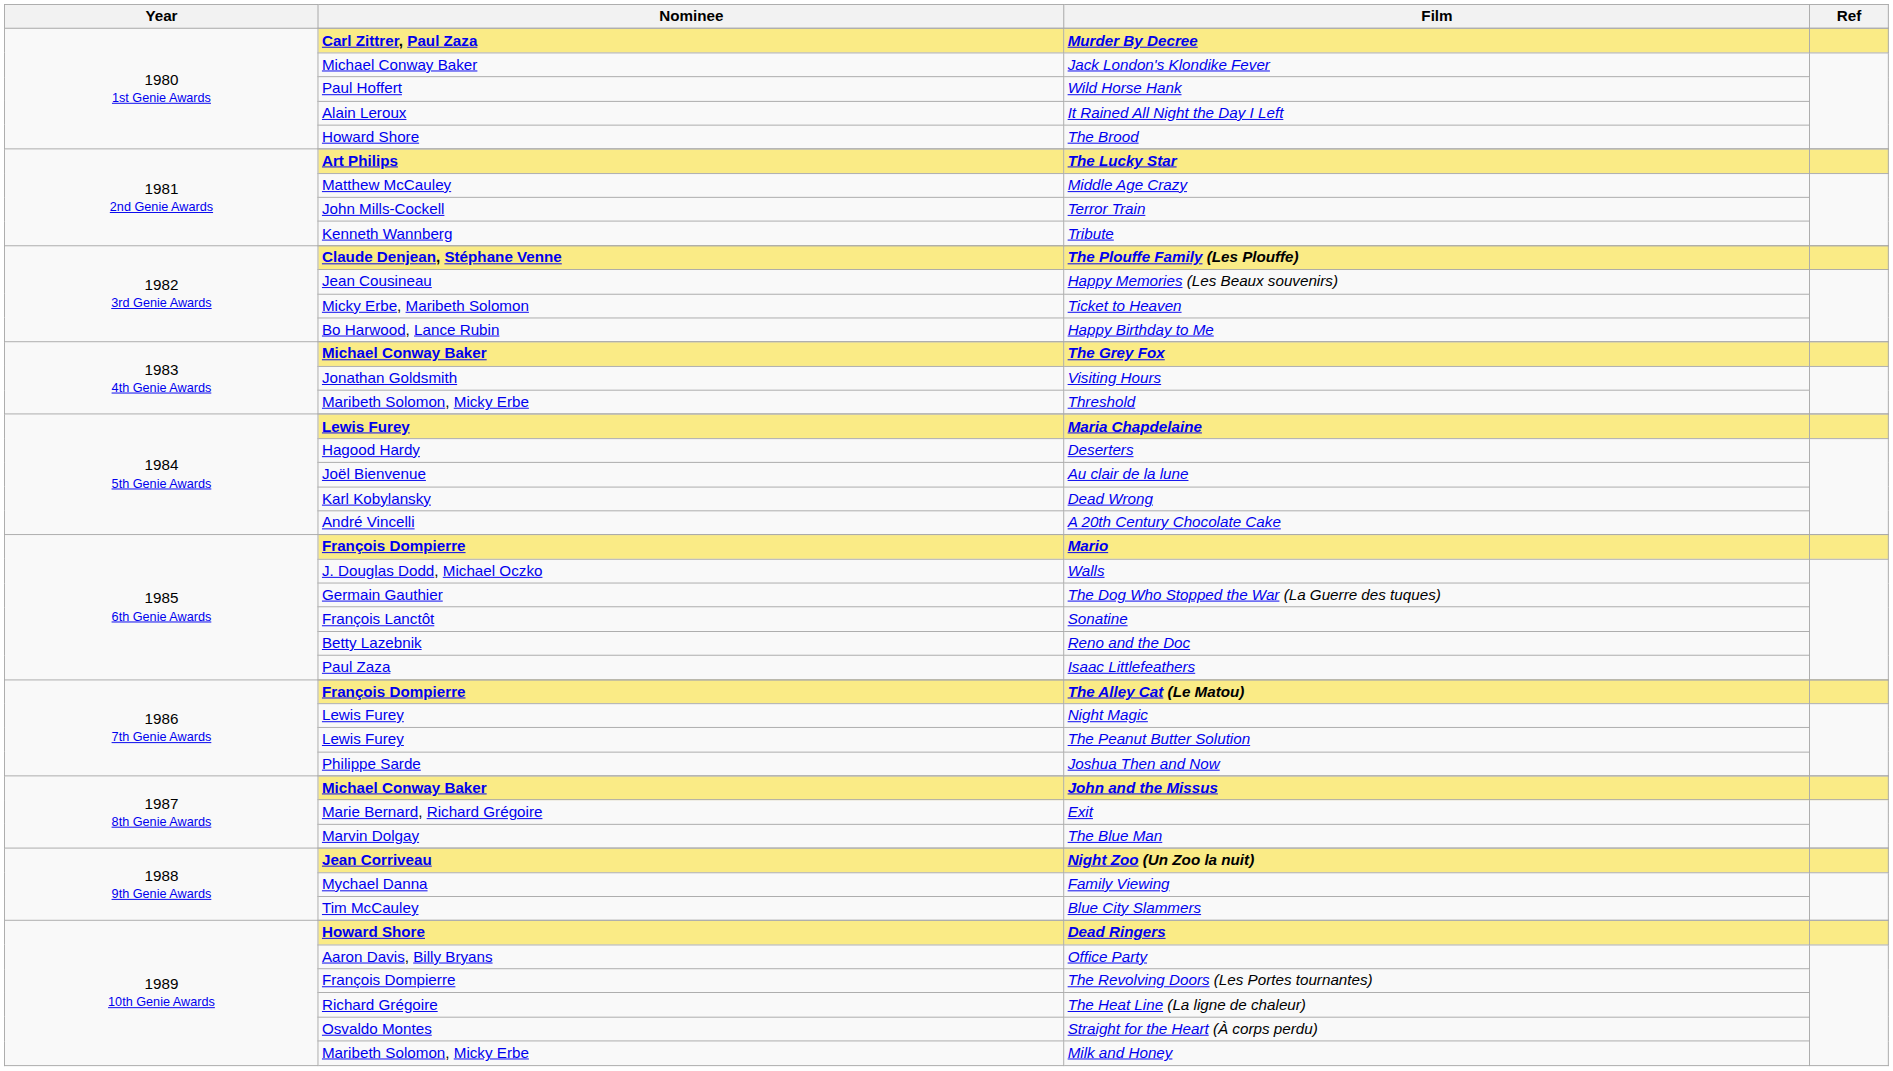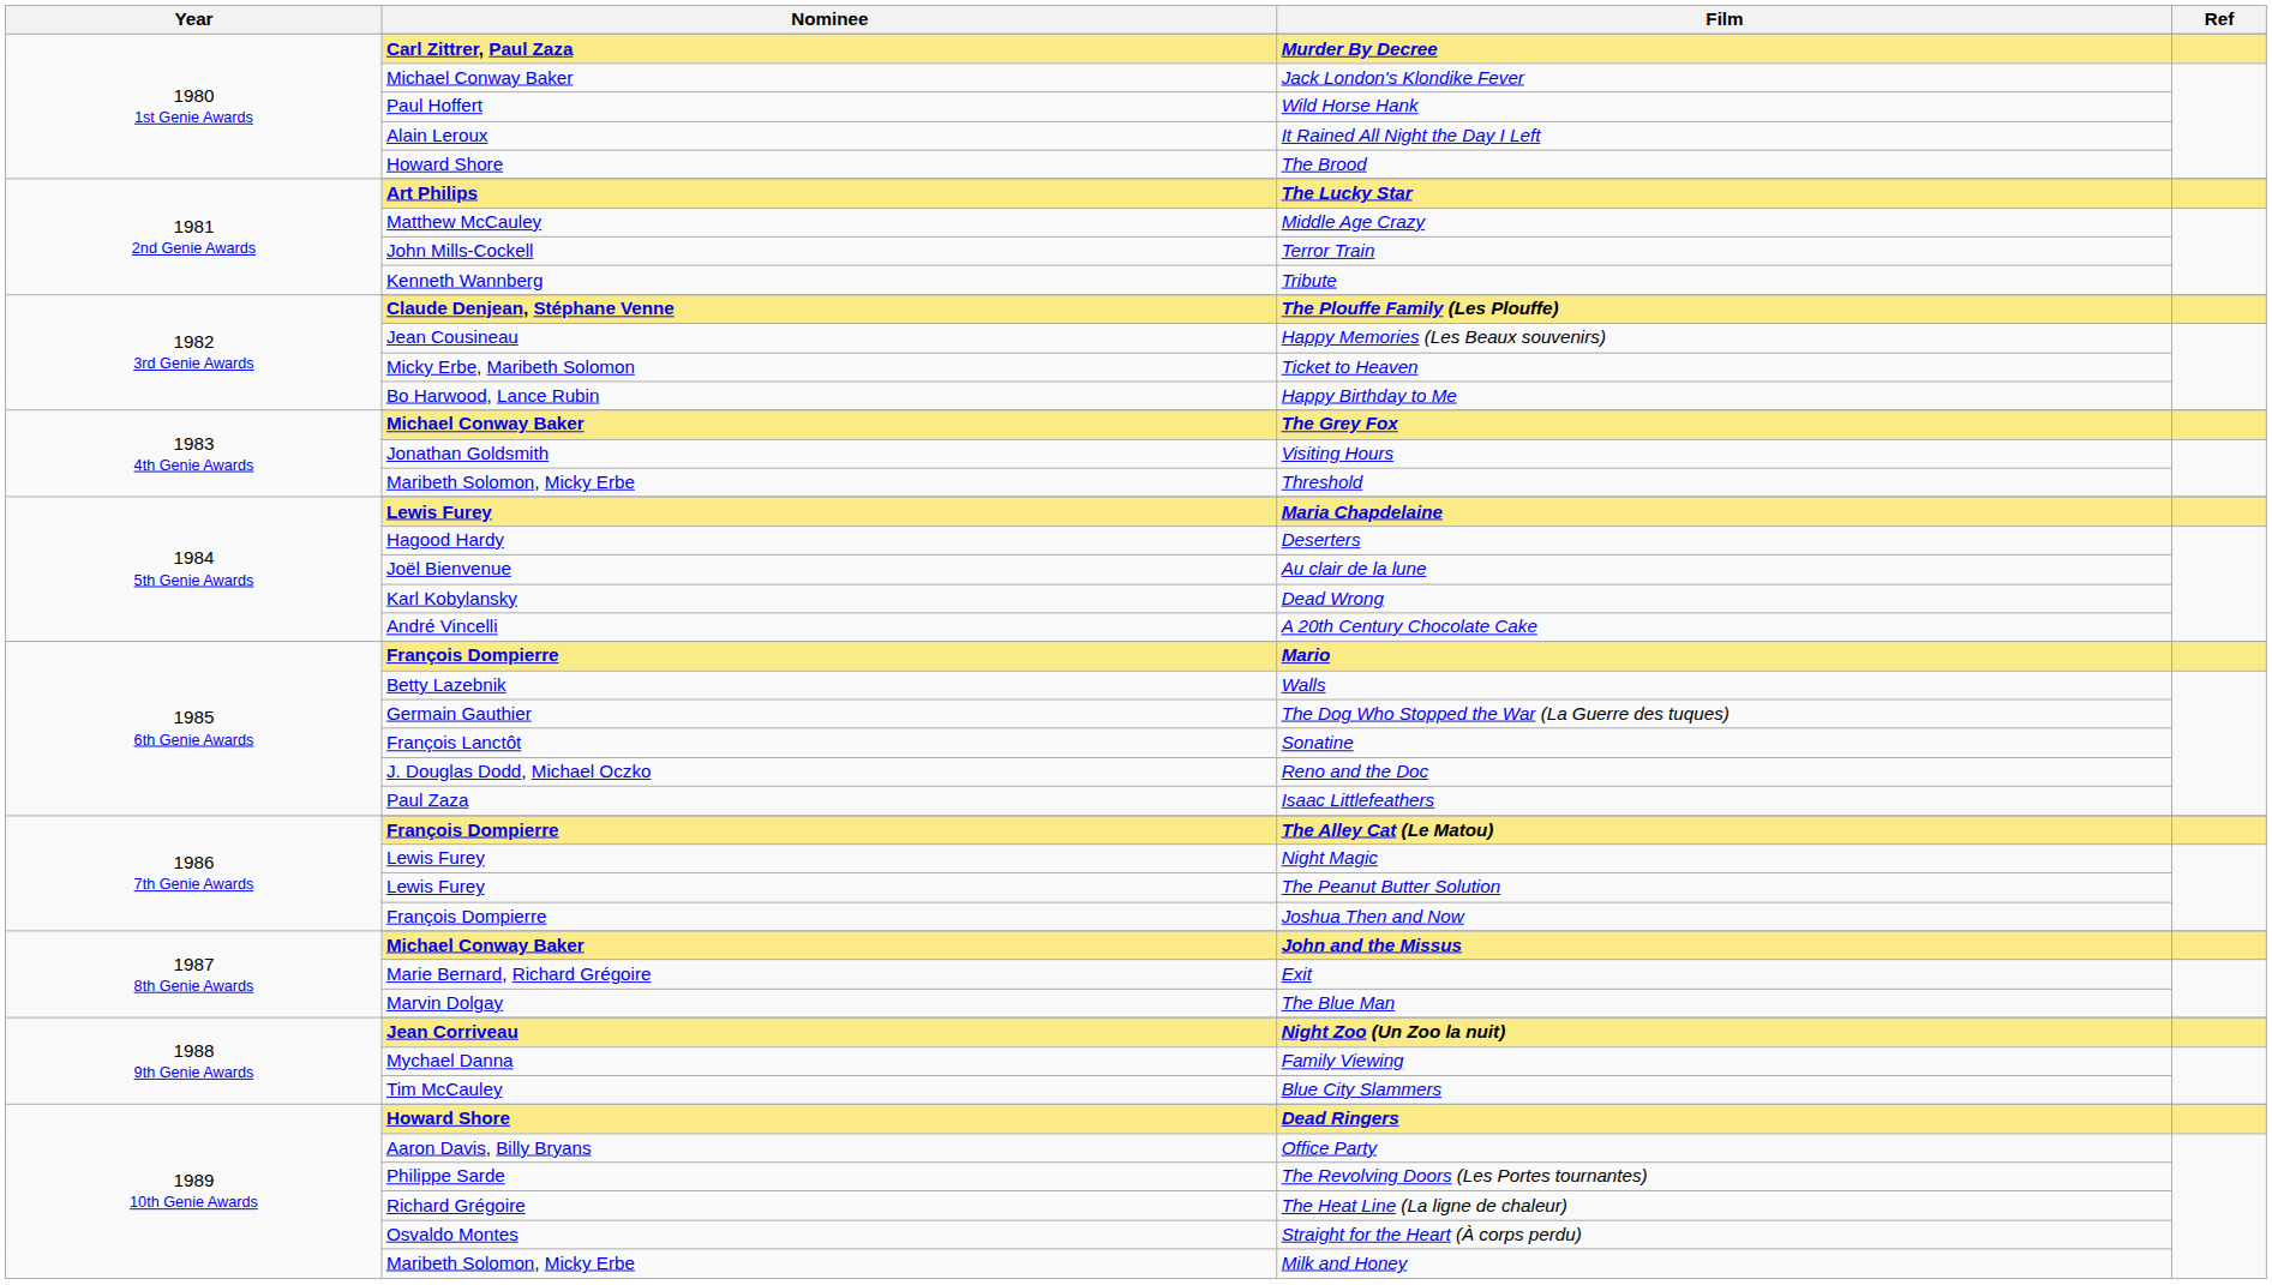 <table class="wikitable" style="width:100%;">
 <tr style="background:#bebebe;">
 <th style="width:8%;">Year</th>
 <th style="width:19%;">Nominee</th>
 <th style="width:19%;">Film</th>
 <th style="width:2%;">Ref</th>
 </tr>
 <tr>
 <td rowspan="6" align="center">1980 <br> <small><a href='#'>1st Genie Awards</a></small></td>
 </tr>
 <tr style="background:#FAEB86;">
 <td><strong><a href='#'>Carl Zittrer</a>, <a href='#'>Paul Zaza</a></strong></td>
 <td><strong><em><a href='#'>Murder By Decree</a></em></strong></td>
 <td></td>
 </tr>
 <tr>
 <td><a href='#'>Michael Conway Baker</a></td>
 <td><em><a href='#'>Jack London's Klondike Fever</a></em></td>
 <td rowspan=4></td>
 </tr>
 <tr>
 <td><a href='#'>Paul Hoffert</a></td>
 <td><em><a href='#'>Wild Horse Hank</a></em></td>
 </tr>
 <tr>
 <td><a href='#'>Alain Leroux</a></td>
 <td><em><a href='#'>It Rained All Night the Day I Left</a></em></td>
 </tr>
 <tr>
 <td><a href='#'>Howard Shore</a></td>
 <td><em><a href='#'>The Brood</a></em></td>
 </tr>
 <tr>
 <td rowspan="5" align="center">1981 <br> <small><a href='#'>2nd Genie Awards</a></small></td>
 </tr>
 <tr style="background:#FAEB86;">
 <td><strong><a href='#'>Art Philips</a></strong></td>
 <td><strong><em><a href='#'>The Lucky Star</a></em></strong></td>
 <td></td>
 </tr>
 <tr>
 <td><a href='#'>Matthew McCauley</a></td>
 <td><em><a href='#'>Middle Age Crazy</a></em></td>
 <td rowspan=3></td>
 </tr>
 <tr>
 <td><a href='#'>John Mills-Cockell</a></td>
 <td><em><a href='#'>Terror Train</a></em></td>
 </tr>
 <tr>
 <td><a href='#'>Kenneth Wannberg</a></td>
 <td><em><a href='#'>Tribute</a></em></td>
 </tr>
 <tr>
 <td rowspan="5" align="center">1982 <br> <small><a href='#'>3rd Genie Awards</a></small></td>
 </tr>
 <tr style="background:#FAEB86;">
 <td><strong><a href='#'>Claude Denjean</a>, <a href='#'>Stéphane Venne</a></strong></td>
 <td><strong><em><a href='#'>The Plouffe Family</a> (Les Plouffe)</em></strong></td>
 <td></td>
 </tr>
 <tr>
 <td><a href='#'>Jean Cousineau</a></td>
 <td><em><a href='#'>Happy Memories</a> (Les Beaux souvenirs)</em></td>
 <td rowspan=3></td>
 </tr>
 <tr>
 <td><a href='#'>Micky Erbe</a>, <a href='#'>Maribeth Solomon</a></td>
 <td><em><a href='#'>Ticket to Heaven</a></em></td>
 </tr>
 <tr>
 <td><a href='#'>Bo Harwood</a>, <a href='#'>Lance Rubin</a></td>
 <td><em><a href='#'>Happy Birthday to Me</a></em></td>
 </tr>
 <tr>
 <td rowspan="4" align="center">1983 <br> <small><a href='#'>4th Genie Awards</a></small></td>
 </tr>
 <tr style="background:#FAEB86;">
 <td><strong><a href='#'>Michael Conway Baker</a></strong></td>
 <td><strong><em><a href='#'>The Grey Fox</a></em></strong></td>
 <td></td>
 </tr>
 <tr>
 <td><a href='#'>Jonathan Goldsmith</a></td>
 <td><em><a href='#'>Visiting Hours</a></em></td>
 <td rowspan=2></td>
 </tr>
 <tr>
 <td><a href='#'>Maribeth Solomon</a>, <a href='#'>Micky Erbe</a></td>
 <td><em><a href='#'>Threshold</a></em></td>
 </tr>
 <tr>
 <td rowspan="6" align="center">1984 <br> <small><a href='#'>5th Genie Awards</a></small></td>
 </tr>
 <tr style="background:#FAEB86;">
 <td><strong><a href='#'>Lewis Furey</a></strong></td>
 <td><strong><em><a href='#'>Maria Chapdelaine</a></em></strong></td>
 <td></td>
 </tr>
 <tr>
 <td><a href='#'>Hagood Hardy</a></td>
 <td><em><a href='#'>Deserters</a></em></td>
 <td rowspan=4></td>
 </tr>
 <tr>
 <td><a href='#'>Joël Bienvenue</a></td>
 <td><em><a href='#'>Au clair de la lune</a></em></td>
 </tr>
 <tr>
 <td><a href='#'>Karl Kobylansky</a></td>
 <td><em><a href='#'>Dead Wrong</a></em></td>
 </tr>
 <tr>
 <td><a href='#'>André Vincelli</a></td>
 <td><em><a href='#'>A 20th Century Chocolate Cake</a></em></td>
 </tr>
 <tr>
 <td rowspan="7" align="center">1985 <br> <small><a href='#'>6th Genie Awards</a></small></td>
 </tr>
 <tr style="background:#FAEB86;">
 <td><strong><a href='#'>François Dompierre</a></strong></td>
 <td><strong><em><a href='#'>Mario</a></em></strong></td>
 <td></td>
 </tr>
 <tr>
-<td><a href='#'>J. Douglas Dodd</a>, <a href='#'>Michael Oczko</a></td>
+<td><a href='#'>Betty Lazebnik</a></td>
 <td><em><a href='#'>Walls</a></em></td>
 <td rowspan=5></td>
 </tr>
 <tr>
 <td><a href='#'>Germain Gauthier</a></td>
 <td><em><a href='#'>The Dog Who Stopped the War</a> (La Guerre des tuques)</em></td>
 </tr>
 <tr>
 <td><a href='#'>François Lanctôt</a></td>
 <td><em><a href='#'>Sonatine</a></em></td>
 </tr>
 <tr>
-<td><a href='#'>Betty Lazebnik</a></td>
+<td><a href='#'>J. Douglas Dodd</a>, <a href='#'>Michael Oczko</a></td>
 <td><em><a href='#'>Reno and the Doc</a></em></td>
 </tr>
 <tr>
 <td><a href='#'>Paul Zaza</a></td>
 <td><em><a href='#'>Isaac Littlefeathers</a></em></td>
 </tr>
 <tr>
 <td rowspan="5" align="center">1986 <br> <small><a href='#'>7th Genie Awards</a></small></td>
 </tr>
 <tr style="background:#FAEB86;">
 <td><strong><a href='#'>François Dompierre</a></strong></td>
 <td><strong><em><a href='#'>The Alley Cat</a> (Le Matou)</em></strong></td>
 <td></td>
 </tr>
 <tr>
 <td><a href='#'>Lewis Furey</a></td>
 <td><em><a href='#'>Night Magic</a></em></td>
 <td rowspan=3></td>
 </tr>
 <tr>
 <td><a href='#'>Lewis Furey</a></td>
 <td><em><a href='#'>The Peanut Butter Solution</a></em></td>
 </tr>
 <tr>
-<td><a href='#'>Philippe Sarde</a></td>
+<td><a href='#'>François Dompierre</a></td>
 <td><em><a href='#'>Joshua Then and Now</a></em></td>
 </tr>
 <tr>
 <td rowspan="4" align="center">1987 <br> <small><a href='#'>8th Genie Awards</a></small></td>
 </tr>
 <tr style="background:#FAEB86;">
 <td><strong><a href='#'>Michael Conway Baker</a></strong></td>
 <td><strong><em><a href='#'>John and the Missus</a></em></strong></td>
 <td></td>
 </tr>
 <tr>
 <td><a href='#'>Marie Bernard</a>, <a href='#'>Richard Grégoire</a></td>
 <td><em><a href='#'>Exit</a></em></td>
 <td rowspan=2></td>
 </tr>
 <tr>
 <td><a href='#'>Marvin Dolgay</a></td>
 <td><em><a href='#'>The Blue Man</a></em></td>
 </tr>
 <tr>
 <td rowspan="4" align="center">1988 <br> <small><a href='#'>9th Genie Awards</a></small></td>
 </tr>
 <tr style="background:#FAEB86;">
 <td><strong><a href='#'>Jean Corriveau</a></strong></td>
 <td><strong><em><a href='#'>Night Zoo</a> (Un Zoo la nuit)</em></strong></td>
 <td></td>
 </tr>
 <tr>
 <td><a href='#'>Mychael Danna</a></td>
 <td><em><a href='#'>Family Viewing</a></em></td>
 <td rowspan=2></td>
 </tr>
 <tr>
 <td><a href='#'>Tim McCauley</a></td>
 <td><em><a href='#'>Blue City Slammers</a></em></td>
 </tr>
 <tr>
 <td rowspan="7" align="center">1989 <br> <small><a href='#'>10th Genie Awards</a></small></td>
 </tr>
 <tr style="background:#FAEB86;">
 <td><strong><a href='#'>Howard Shore</a></strong></td>
 <td><strong><em><a href='#'>Dead Ringers</a></em></strong></td>
 <td></td>
 </tr>
 <tr>
 <td><a href='#'>Aaron Davis</a>, <a href='#'>Billy Bryans</a></td>
 <td><em><a href='#'>Office Party</a></em></td>
 <td rowspan=5></td>
 </tr>
 <tr>
-<td><a href='#'>François Dompierre</a></td>
+<td><a href='#'>Philippe Sarde</a></td>
 <td><em><a href='#'>The Revolving Doors</a> (Les Portes tournantes)</em></td>
 </tr>
 <tr>
 <td><a href='#'>Richard Grégoire</a></td>
 <td><em><a href='#'>The Heat Line</a> (La ligne de chaleur)</em></td>
 </tr>
 <tr>
 <td><a href='#'>Osvaldo Montes</a></td>
 <td><em><a href='#'>Straight for the Heart</a> (À corps perdu)</em></td>
 </tr>
 <tr>
 <td><a href='#'>Maribeth Solomon</a>, <a href='#'>Micky Erbe</a></td>
 <td><em><a href='#'>Milk and Honey</a></em></td>
 </tr>
 </table>
